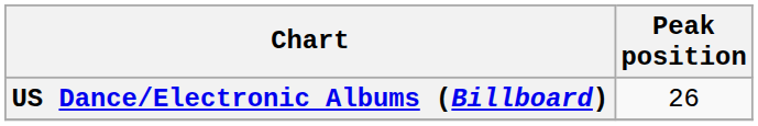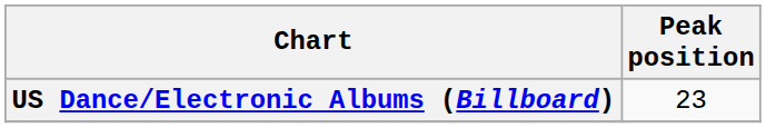 <table class="wikitable plainrowheaders sortable" style="text-align:center;" border="1">
 <tr>
 <th scope="col">Chart</th>
 <th scope="col">Peak<br>position</th>
 </tr>
 <tr>
 <th scope="row">US <a href='#'>Dance/Electronic Albums</a> (<em><a href='#'>Billboard</a></em>)</th>
-<td>26</td>
+<td>23</td>
 </tr>
 <tr>
 </tr>
 </table>
